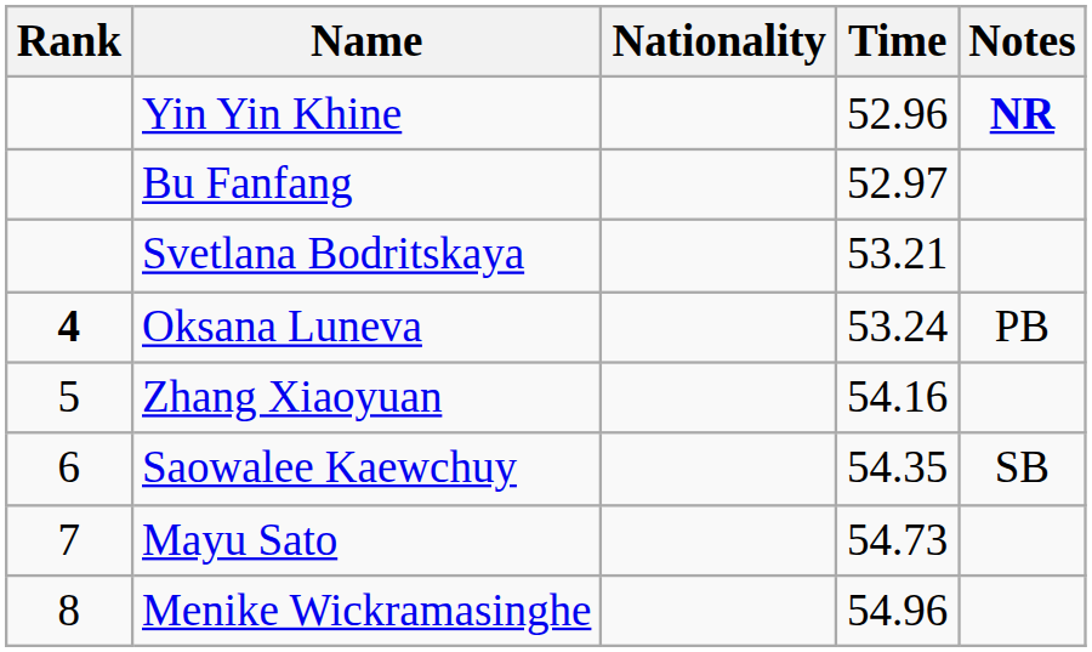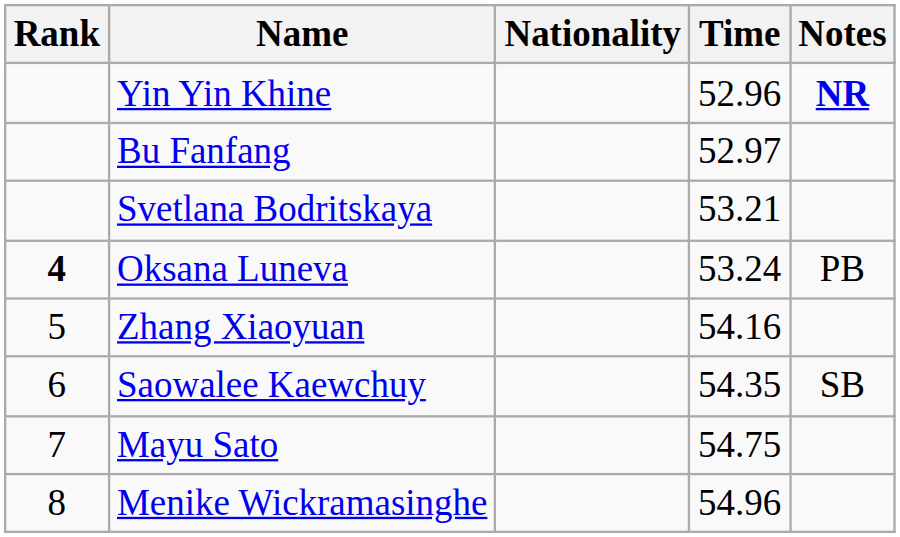 <table class="wikitable sortable" style="text-align:center">
 <tr>
 <th>Rank</th>
 <th>Name</th>
 <th>Nationality</th>
 <th>Time</th>
 <th>Notes</th>
 </tr>
 <tr>
 <td></td>
 <td align=left><a href='#'>Yin Yin Khine</a></td>
 <td align=left></td>
 <td>52.96</td>
 <td><strong><a href='#'>NR</a></strong></td>
 </tr>
 <tr>
 <td></td>
 <td align=left><a href='#'>Bu Fanfang</a></td>
 <td align=left></td>
 <td>52.97</td>
 <td></td>
 </tr>
 <tr>
 <td></td>
 <td align=left><a href='#'>Svetlana Bodritskaya</a></td>
 <td align=left></td>
 <td>53.21</td>
 <td></td>
 </tr>
 <tr>
 <td><strong>4</strong></td>
 <td align=left><a href='#'>Oksana Luneva</a></td>
 <td align=left></td>
 <td>53.24</td>
 <td>PB</td>
 </tr>
 <tr>
 <td>5</td>
 <td align=left><a href='#'>Zhang Xiaoyuan</a></td>
 <td align=left></td>
 <td>54.16</td>
 <td></td>
 </tr>
 <tr>
 <td>6</td>
 <td align=left><a href='#'>Saowalee Kaewchuy</a></td>
 <td align=left></td>
 <td>54.35</td>
 <td>SB</td>
 </tr>
 <tr>
 <td>7</td>
 <td align=left><a href='#'>Mayu Sato</a></td>
 <td align=left></td>
-<td>54.73</td>
+<td>54.75</td>
 <td></td>
 </tr>
 <tr>
 <td>8</td>
 <td align=left><a href='#'>Menike Wickramasinghe</a></td>
 <td align=left></td>
 <td>54.96</td>
 <td></td>
 </tr>
 </table>
